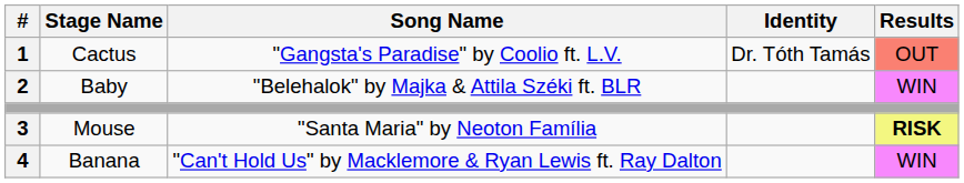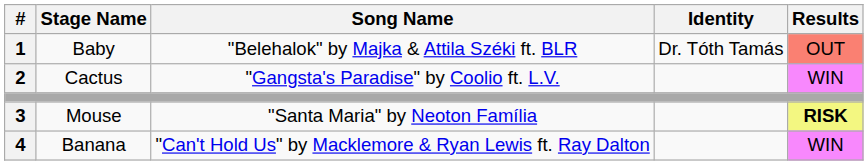 <table class="wikitable" style="text-align:center">
 <tr>
 <th style="width:20px">#</th>
 <th>Stage Name</th>
 <th>Song Name</th>
 <th>Identity</th>
 <th>Results</th>
 </tr>
 <tr>
 <th>1</th>
-<td>Cactus</td>
-<td>"<a href='#'>Gangsta's Paradise</a>" by <a href='#'>Coolio</a> ft. <a href='#'>L.V.</a></td>
+<td>Baby</td>
+<td>"Belehalok" by <a href='#'>Majka</a> & <a href='#'>Attila Széki</a> ft. <a href='#'>BLR</a></td>
 <td>Dr. Tóth Tamás</td>
 <td bgcolor="salmon">OUT</td>
 </tr>
 <tr>
 <th>2</th>
-<td>Baby</td>
-<td>"Belehalok" by <a href='#'>Majka</a> & <a href='#'>Attila Széki</a> ft. <a href='#'>BLR</a></td>
+<td>Cactus</td>
+<td>"<a href='#'>Gangsta's Paradise</a>" by <a href='#'>Coolio</a> ft. <a href='#'>L.V.</a></td>
 <td></td>
 <td bgcolor="#f888fd">WIN</td>
 </tr>
 <tr>
 <th ! colspan="5" style="background:darkgrey"></th>
 </tr>
 <tr>
 <th>3</th>
 <td>Mouse</td>
 <td>"Santa Maria" by <a href='#'>Neoton Família</a></td>
 <td></td>
 <td bgcolor="#f3f781"><strong>RISK</strong></td>
 </tr>
 <tr>
 <th>4</th>
 <td>Banana</td>
 <td>"<a href='#'>Can't Hold Us</a>" by <a href='#'>Macklemore & Ryan Lewis</a> ft. <a href='#'>Ray Dalton</a></td>
 <td></td>
 <td bgcolor="#f888fd">WIN</td>
 </tr>
 </table>
